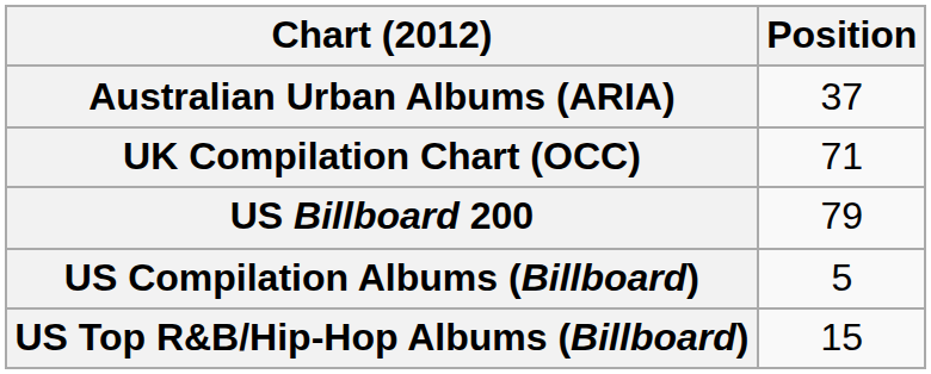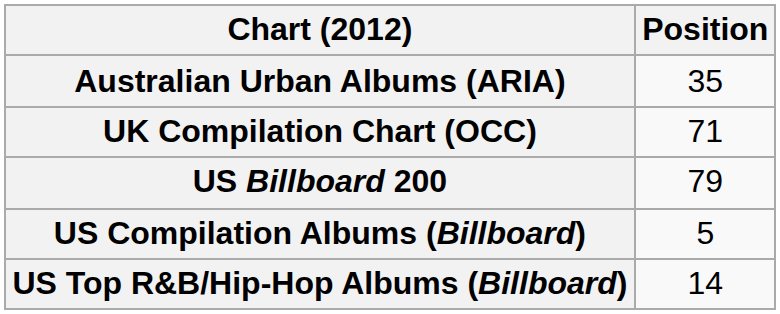 <table class="wikitable sortable plainrowheaders" style="text-align:center">
 <tr>
 <th scope="col">Chart (2012)</th>
 <th scope="col">Position</th>
 </tr>
 <tr>
 <th scope="row">Australian Urban Albums (ARIA)</th>
-<td>37</td>
+<td>35</td>
 </tr>
 <tr>
 <th scope="row">UK Compilation Chart (OCC)</th>
 <td>71</td>
 </tr>
 <tr>
 <th scope="row">US <em>Billboard</em> 200</th>
 <td>79</td>
 </tr>
 <tr>
 <th scope="row">US Compilation Albums (<em>Billboard</em>)</th>
 <td>5</td>
 </tr>
 <tr>
 <th scope="row">US Top R&B/Hip-Hop Albums (<em>Billboard</em>)</th>
-<td>15</td>
+<td>14</td>
 </tr>
 </table>
